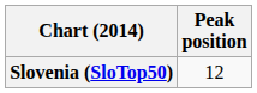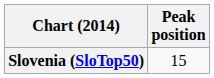 <table class="wikitable sortable plainrowheaders" style="text-align:center">
 <tr>
 <th scope="col">Chart (2014)</th>
 <th scope="col">Peak<br> position</th>
 </tr>
 <tr>
 <th scope="row">Slovenia (<a href='#'>SloTop50</a>)</th>
-<td align=center>12</td>
+<td align=center>15</td>
 </tr>
 </table>
